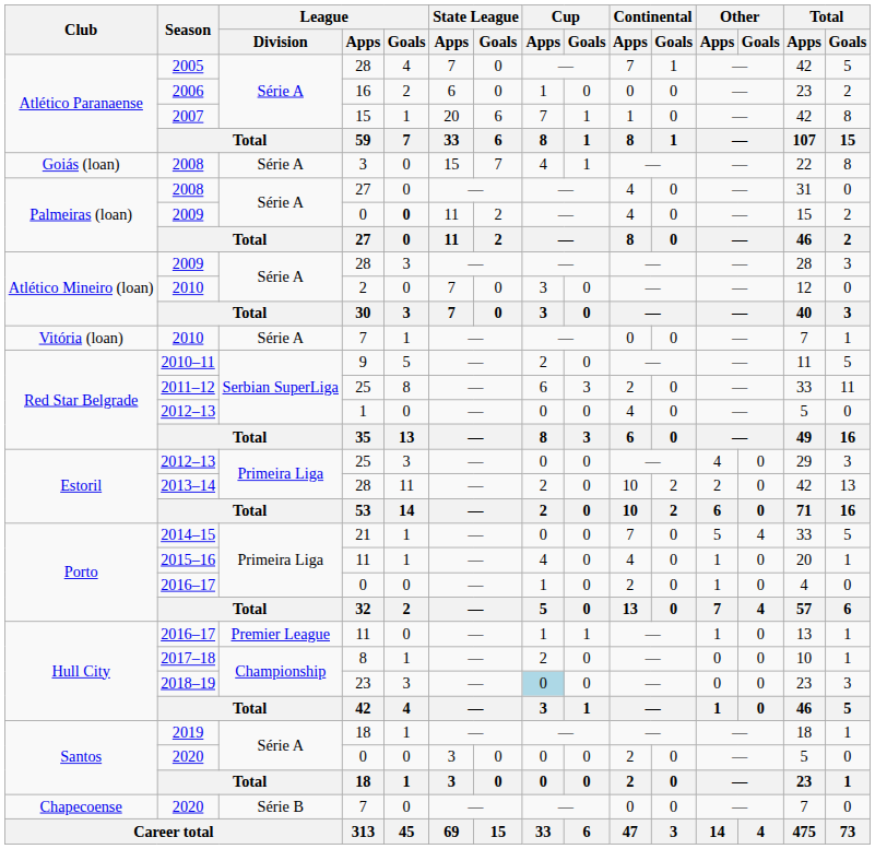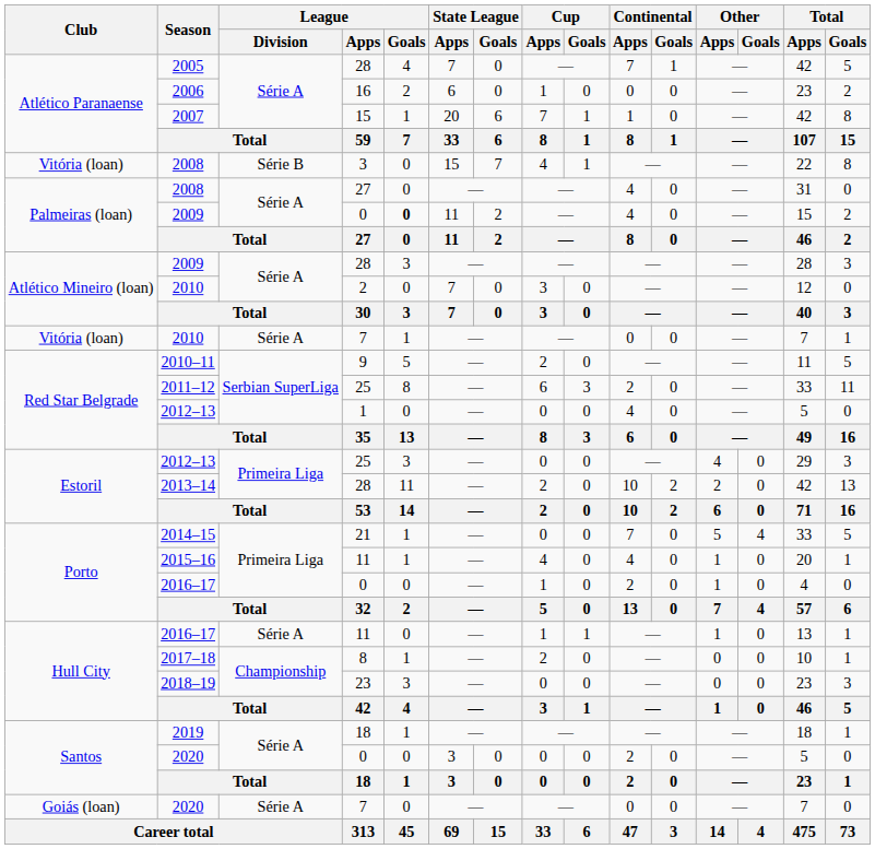 <table class="wikitable" style="text-align:center">
 <tr>
 <th rowspan="2">Club</th>
 <th rowspan="2">Season</th>
 <th colspan="3">League</th>
 <th colspan="2">State League</th>
 <th colspan="2">Cup</th>
 <th colspan="2">Continental</th>
 <th colspan="2">Other</th>
 <th colspan="2">Total</th>
 </tr>
 <tr>
 <th>Division</th>
 <th>Apps</th>
 <th>Goals</th>
 <th>Apps</th>
 <th>Goals</th>
 <th>Apps</th>
 <th>Goals</th>
 <th>Apps</th>
 <th>Goals</th>
 <th>Apps</th>
 <th>Goals</th>
 <th>Apps</th>
 <th>Goals</th>
 </tr>
 <tr>
 <td rowspan="4"><a href='#'>Atlético Paranaense</a></td>
 <td><a href='#'>2005</a></td>
 <td rowspan="3"><a href='#'>Série A</a></td>
 <td>28</td>
 <td>4</td>
 <td>7</td>
 <td>0</td>
 <td colspan="2">—</td>
 <td>7</td>
 <td>1</td>
 <td colspan="2">—</td>
 <td>42</td>
 <td>5</td>
 </tr>
 <tr>
 <td><a href='#'>2006</a></td>
 <td>16</td>
 <td>2</td>
 <td>6</td>
 <td>0</td>
 <td>1</td>
 <td>0</td>
 <td>0</td>
 <td>0</td>
 <td colspan="2">—</td>
 <td>23</td>
 <td>2</td>
 </tr>
 <tr>
 <td><a href='#'>2007</a></td>
 <td>15</td>
 <td>1</td>
 <td>20</td>
 <td>6</td>
 <td>7</td>
 <td>1</td>
 <td>1</td>
 <td>0</td>
 <td colspan="2">—</td>
 <td>42</td>
 <td>8</td>
 </tr>
 <tr>
 <th colspan="2">Total</th>
 <th>59</th>
 <th>7</th>
 <th>33</th>
 <th>6</th>
 <th>8</th>
 <th>1</th>
 <th>8</th>
 <th>1</th>
 <th colspan="2">—</th>
 <th>107</th>
 <th>15</th>
 </tr>
 <tr>
-<td><a href='#'>Goiás</a> (loan)</td>
+<td><a href='#'>Vitória</a> (loan)</td>
 <td><a href='#'>2008</a></td>
-<td>Série A</td>
+<td>Série B</td>
 <td>3</td>
 <td>0</td>
 <td>15</td>
 <td>7</td>
 <td>4</td>
 <td>1</td>
 <td colspan="2">—</td>
 <td colspan="2">—</td>
 <td>22</td>
 <td>8</td>
 </tr>
 <tr>
 <td rowspan="3"><a href='#'>Palmeiras</a> (loan)</td>
 <td><a href='#'>2008</a></td>
 <td rowspan="2">Série A</td>
 <td>27</td>
 <td>0</td>
 <td colspan="2">—</td>
 <td colspan="2">—</td>
 <td>4</td>
 <td>0</td>
 <td colspan="2">—</td>
 <td>31</td>
 <td>0</td>
 </tr>
 <tr>
 <td><a href='#'>2009</a></td>
 <td>0</td>
 <td><strong>0</strong></td>
 <td>11</td>
 <td>2</td>
 <td colspan="2">—</td>
 <td>4</td>
 <td>0</td>
 <td colspan="2">—</td>
 <td>15</td>
 <td>2</td>
 </tr>
 <tr>
 <th colspan="2">Total</th>
 <th>27</th>
 <th>0</th>
 <th>11</th>
 <th>2</th>
 <th colspan="2">—</th>
 <th>8</th>
 <th>0</th>
 <th colspan="2">—</th>
 <th>46</th>
 <th>2</th>
 </tr>
 <tr>
 <td rowspan="3"><a href='#'>Atlético Mineiro</a> (loan)</td>
 <td><a href='#'>2009</a></td>
 <td rowspan="2">Série A</td>
 <td>28</td>
 <td>3</td>
 <td colspan="2">—</td>
 <td colspan="2">—</td>
 <td colspan="2">—</td>
 <td colspan="2">—</td>
 <td>28</td>
 <td>3</td>
 </tr>
 <tr>
 <td><a href='#'>2010</a></td>
 <td>2</td>
 <td>0</td>
 <td>7</td>
 <td>0</td>
 <td>3</td>
 <td>0</td>
 <td colspan="2">—</td>
 <td colspan="2">—</td>
 <td>12</td>
 <td>0</td>
 </tr>
 <tr>
 <th colspan="2">Total</th>
 <th>30</th>
 <th>3</th>
 <th>7</th>
 <th>0</th>
 <th>3</th>
 <th>0</th>
 <th colspan="2">—</th>
 <th colspan="2">—</th>
 <th>40</th>
 <th>3</th>
 </tr>
 <tr>
 <td><a href='#'>Vitória</a> (loan)</td>
 <td><a href='#'>2010</a></td>
 <td>Série A</td>
 <td>7</td>
 <td>1</td>
 <td colspan="2">—</td>
 <td colspan="2">—</td>
 <td>0</td>
 <td>0</td>
 <td colspan="2">—</td>
 <td>7</td>
 <td>1</td>
 </tr>
 <tr>
 <td rowspan="4"><a href='#'>Red Star Belgrade</a></td>
 <td><a href='#'>2010–11</a></td>
 <td rowspan="3"><a href='#'>Serbian SuperLiga</a></td>
 <td>9</td>
 <td>5</td>
 <td colspan="2">—</td>
 <td>2</td>
 <td>0</td>
 <td colspan="2">—</td>
 <td colspan="2">—</td>
 <td>11</td>
 <td>5</td>
 </tr>
 <tr>
 <td><a href='#'>2011–12</a></td>
 <td>25</td>
 <td>8</td>
 <td colspan="2">—</td>
 <td>6</td>
 <td>3</td>
 <td>2</td>
 <td>0</td>
 <td colspan="2">—</td>
 <td>33</td>
 <td>11</td>
 </tr>
 <tr>
 <td><a href='#'>2012–13</a></td>
 <td>1</td>
 <td>0</td>
 <td colspan="2">—</td>
 <td>0</td>
 <td>0</td>
 <td>4</td>
 <td>0</td>
 <td colspan="2">—</td>
 <td>5</td>
 <td>0</td>
 </tr>
 <tr>
 <th colspan="2">Total</th>
 <th>35</th>
 <th>13</th>
 <th colspan="2">—</th>
 <th>8</th>
 <th>3</th>
 <th>6</th>
 <th>0</th>
 <th colspan="2">—</th>
 <th>49</th>
 <th>16</th>
 </tr>
 <tr>
 <td rowspan="3"><a href='#'>Estoril</a></td>
 <td><a href='#'>2012–13</a></td>
 <td rowspan="2"><a href='#'>Primeira Liga</a></td>
 <td>25</td>
 <td>3</td>
 <td colspan="2">—</td>
 <td>0</td>
 <td>0</td>
 <td colspan="2">—</td>
 <td>4</td>
 <td>0</td>
 <td>29</td>
 <td>3</td>
 </tr>
 <tr>
 <td><a href='#'>2013–14</a></td>
 <td>28</td>
 <td>11</td>
 <td colspan="2">—</td>
 <td>2</td>
 <td>0</td>
 <td>10</td>
 <td>2</td>
 <td>2</td>
 <td>0</td>
 <td>42</td>
 <td>13</td>
 </tr>
 <tr>
 <th colspan="2">Total</th>
 <th>53</th>
 <th>14</th>
 <th colspan="2">—</th>
 <th>2</th>
 <th>0</th>
 <th>10</th>
 <th>2</th>
 <th>6</th>
 <th>0</th>
 <th>71</th>
 <th>16</th>
 </tr>
 <tr>
 <td rowspan="4"><a href='#'>Porto</a></td>
 <td><a href='#'>2014–15</a></td>
 <td rowspan="3">Primeira Liga</td>
 <td>21</td>
 <td>1</td>
 <td colspan="2">—</td>
 <td>0</td>
 <td>0</td>
 <td>7</td>
 <td>0</td>
 <td>5</td>
 <td>4</td>
 <td>33</td>
 <td>5</td>
 </tr>
 <tr>
 <td><a href='#'>2015–16</a></td>
 <td>11</td>
 <td>1</td>
 <td colspan="2">—</td>
 <td>4</td>
 <td>0</td>
 <td>4</td>
 <td>0</td>
 <td>1</td>
 <td>0</td>
 <td>20</td>
 <td>1</td>
 </tr>
 <tr>
 <td><a href='#'>2016–17</a></td>
 <td>0</td>
 <td>0</td>
 <td colspan="2">—</td>
 <td>1</td>
 <td>0</td>
 <td>2</td>
 <td>0</td>
 <td>1</td>
 <td>0</td>
 <td>4</td>
 <td>0</td>
 </tr>
 <tr>
 <th colspan="2">Total</th>
 <th>32</th>
 <th>2</th>
 <th colspan="2">—</th>
 <th>5</th>
 <th>0</th>
 <th>13</th>
 <th>0</th>
 <th>7</th>
 <th>4</th>
 <th>57</th>
 <th>6</th>
 </tr>
 <tr>
 <td rowspan="4"><a href='#'>Hull City</a></td>
 <td><a href='#'>2016–17</a></td>
-<td><a href='#'>Premier League</a></td>
+<td>Série A</td>
 <td>11</td>
 <td>0</td>
 <td colspan="2">—</td>
 <td>1</td>
 <td>1</td>
 <td colspan="2">—</td>
 <td>1</td>
 <td>0</td>
 <td>13</td>
 <td>1</td>
 </tr>
 <tr>
 <td><a href='#'>2017–18</a></td>
 <td rowspan="2"><a href='#'>Championship</a></td>
 <td>8</td>
 <td>1</td>
 <td colspan="2">—</td>
 <td>2</td>
 <td>0</td>
 <td colspan="2">—</td>
 <td>0</td>
 <td>0</td>
 <td>10</td>
 <td>1</td>
 </tr>
 <tr>
 <td><a href='#'>2018–19</a></td>
 <td>23</td>
 <td>3</td>
 <td colspan="2">—</td>
-<td style="background: lightblue;">0</td>
+<td>0</td>
 <td>0</td>
 <td colspan="2">—</td>
 <td>0</td>
 <td>0</td>
 <td>23</td>
 <td>3</td>
 </tr>
 <tr>
 <th colspan=2>Total</th>
 <th>42</th>
 <th>4</th>
 <th colspan="2">—</th>
 <th>3</th>
 <th>1</th>
 <th colspan="2">—</th>
 <th>1</th>
 <th>0</th>
 <th>46</th>
 <th>5</th>
 </tr>
 <tr>
 <td rowspan="3"><a href='#'>Santos</a></td>
 <td><a href='#'>2019</a></td>
 <td rowspan="2">Série A</td>
 <td>18</td>
 <td>1</td>
 <td colspan="2">—</td>
 <td colspan="2">—</td>
 <td colspan="2">—</td>
 <td colspan="2">—</td>
 <td>18</td>
 <td>1</td>
 </tr>
 <tr>
 <td><a href='#'>2020</a></td>
 <td>0</td>
 <td>0</td>
 <td>3</td>
 <td>0</td>
 <td>0</td>
 <td>0</td>
 <td>2</td>
 <td>0</td>
 <td colspan="2">—</td>
 <td>5</td>
 <td>0</td>
 </tr>
 <tr>
 <th colspan="2">Total</th>
 <th>18</th>
 <th>1</th>
 <th>3</th>
 <th>0</th>
 <th>0</th>
 <th>0</th>
 <th>2</th>
 <th>0</th>
 <th colspan="2">—</th>
 <th>23</th>
 <th>1</th>
 </tr>
 <tr>
-<td><a href='#'>Chapecoense</a></td>
+<td><a href='#'>Goiás</a> (loan)</td>
 <td><a href='#'>2020</a></td>
-<td>Série B</td>
+<td>Série A</td>
 <td>7</td>
 <td>0</td>
 <td colspan="2">—</td>
 <td colspan="2">—</td>
 <td>0</td>
 <td>0</td>
 <td colspan="2">—</td>
 <td>7</td>
 <td>0</td>
 </tr>
 <tr>
 <th colspan="3">Career total</th>
 <th>313</th>
 <th>45</th>
 <th>69</th>
 <th>15</th>
 <th>33</th>
 <th>6</th>
 <th>47</th>
 <th>3</th>
 <th>14</th>
 <th>4</th>
 <th>475</th>
 <th>73</th>
 </tr>
 </table>
